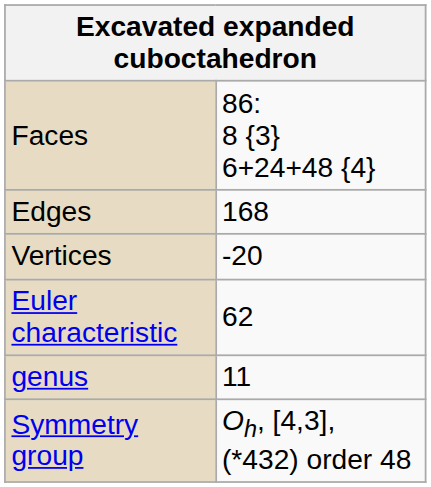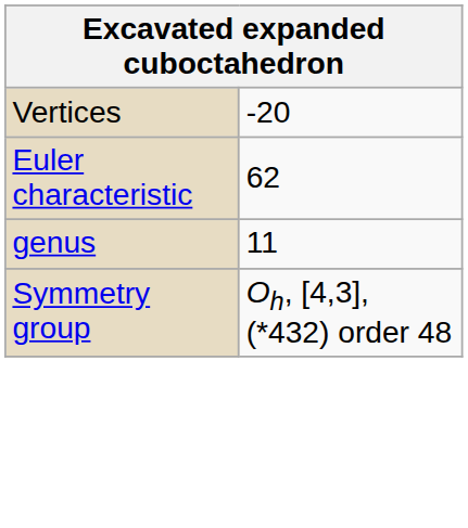 <table class="wikitable" bgcolor="#ffffff" cellpadding="5" align="right" style="margin-left:10px" width="240">
 <tr>
 <th bgcolor=#e7dcc3 colspan=2>Excavated expanded cuboctahedron</th>
-</tr>
-<tr>
-<td bgcolor=#e7dcc3>Faces</td>
-<td>86:<br>8 {3}<br>6+24+48 {4}</td>
-</tr>
-<tr>
-<td bgcolor=#e7dcc3>Edges</td>
-<td>168</td>
 </tr>
 <tr>
 <td bgcolor=#e7dcc3>Vertices</td>
 <td>-20</td>
 </tr>
 <tr>
 <td bgcolor=#e7dcc3><a href='#'>Euler characteristic</a></td>
 <td>62</td>
 </tr>
 <tr>
 <td bgcolor=#e7dcc3><a href='#'>genus</a></td>
 <td>11</td>
 </tr>
 <tr>
 <td bgcolor=#e7dcc3><a href='#'>Symmetry group</a></td>
 <td><em>O</em><sub><em>h</em></sub>, [4,3], (*432) order 48</td>
 </tr>
 </table>
